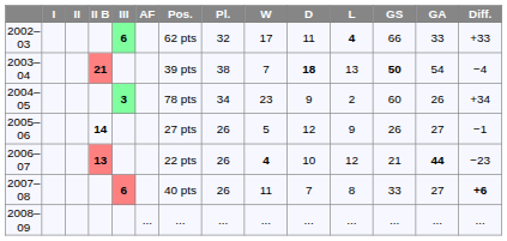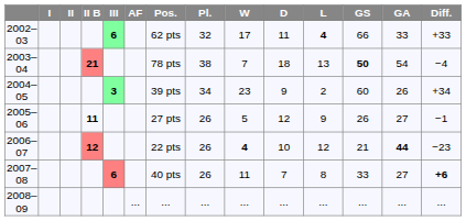 <table bgcolor="#f7f8ff" cellpadding="2" cellspacing="2" border="1" style="font-size: 95%; border: gray solid 1px; border-collapse: collapse; text-align:center">
 <tr bgcolor="#868686" style="color: #ffffff">
 <td width="20" align="center"></td>
 <td width="25" align="center"><strong>I</strong></td>
 <td width="25" align="center"><strong>II</strong></td>
 <td width="25" align="center"><strong>II B</strong></td>
 <td width="25" align="center"><strong>III</strong></td>
 <td width="25" align="center"><strong>AF</strong></td>
 <td width="50" align="center"><strong>Pos.</strong></td>
 <td width="50" align="center"><strong>Pl.</strong></td>
 <td width="50" align="center"><strong>W</strong></td>
 <td width="50" align="center"><strong>D</strong></td>
 <td width="50" align="center"><strong>L</strong></td>
 <td width="50" align="center"><strong>GS</strong></td>
 <td width="50" align="center"><strong>GA</strong></td>
 <td width="50" align="center"><strong>Diff.</strong></td>
 </tr>
 <tr>
 <td>2002–03</td>
 <td></td>
 <td></td>
 <td></td>
 <td bgcolor="#80FF9F"><strong>6</strong></td>
 <td></td>
 <td>62 pts</td>
 <td>32</td>
 <td>17</td>
 <td>11</td>
 <td><strong>4</strong></td>
 <td>66</td>
 <td>33</td>
 <td>+33</td>
 </tr>
 <tr>
 <td>2003–04</td>
 <td></td>
 <td></td>
 <td bgcolor="#FF8080"><strong>21</strong></td>
 <td></td>
 <td></td>
-<td>39 pts</td>
+<td>78 pts</td>
 <td>38</td>
 <td>7</td>
-<td><strong>18</strong></td>
+<td>18</td>
 <td>13</td>
 <td><strong>50</strong></td>
 <td>54</td>
 <td>−4</td>
 </tr>
 <tr>
 <td>2004–05</td>
 <td></td>
 <td></td>
 <td></td>
 <td bgcolor="#80FF9F"><strong>3</strong></td>
 <td></td>
-<td>78 pts</td>
+<td>39 pts</td>
 <td>34</td>
 <td>23</td>
 <td>9</td>
 <td>2</td>
 <td>60</td>
 <td>26</td>
 <td>+34</td>
 </tr>
 <tr>
 <td>2005–06</td>
 <td></td>
 <td></td>
-<td><strong>14</strong></td>
+<td><strong>11</strong></td>
 <td></td>
 <td></td>
 <td>27 pts</td>
 <td>26</td>
 <td>5</td>
 <td>12</td>
 <td>9</td>
 <td>26</td>
 <td>27</td>
 <td>−1</td>
 </tr>
 <tr>
 <td>2006–07</td>
 <td></td>
 <td></td>
-<td bgcolor="#FF8080"><strong>13</strong></td>
+<td bgcolor="#FF8080"><strong>12</strong></td>
 <td></td>
 <td></td>
 <td>22 pts</td>
 <td>26</td>
 <td><strong>4</strong></td>
 <td>10</td>
 <td>12</td>
 <td>21</td>
 <td><strong>44</strong></td>
 <td>−23</td>
 </tr>
 <tr>
 <td>2007–08</td>
 <td></td>
 <td></td>
 <td></td>
 <td bgcolor="#FF8080"><strong>6</strong></td>
 <td></td>
 <td>40 pts</td>
 <td>26</td>
 <td>11</td>
 <td>7</td>
 <td>8</td>
 <td>33</td>
 <td>27</td>
 <td><strong>+6</strong></td>
 </tr>
 <tr>
 <td>2008–09</td>
 <td></td>
 <td></td>
 <td></td>
 <td></td>
 <td>...</td>
 <td>...</td>
 <td>...</td>
 <td>...</td>
 <td>...</td>
 <td>...</td>
 <td>...</td>
 <td>...</td>
 <td>...</td>
 </tr>
 </table>
